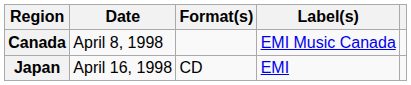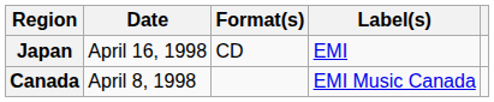 <table class="wikitable plainrowheaders">
 <tr>
 <th scope="col">Region</th>
 <th scope="col">Date</th>
 <th scope="col">Format(s)</th>
 <th scope="col">Label(s)</th>
 <th scope="col"></th>
 </tr>
 <tr>
+<th scope="row">Japan</th>
+<td>April 16, 1998</td>
+<td>CD</td>
+<td><a href='#'>EMI</a></td>
+<td></td>
+</tr>
+<tr>
 <th scope="row">Canada</th>
 <td>April 8, 1998</td>
 <td></td>
 <td><a href='#'>EMI Music Canada</a></td>
 <td></td>
 </tr>
-<tr>
-<th scope="row">Japan</th>
-<td>April 16, 1998</td>
-<td>CD</td>
-<td><a href='#'>EMI</a></td>
-<td></td>
-</tr>
 </table>
